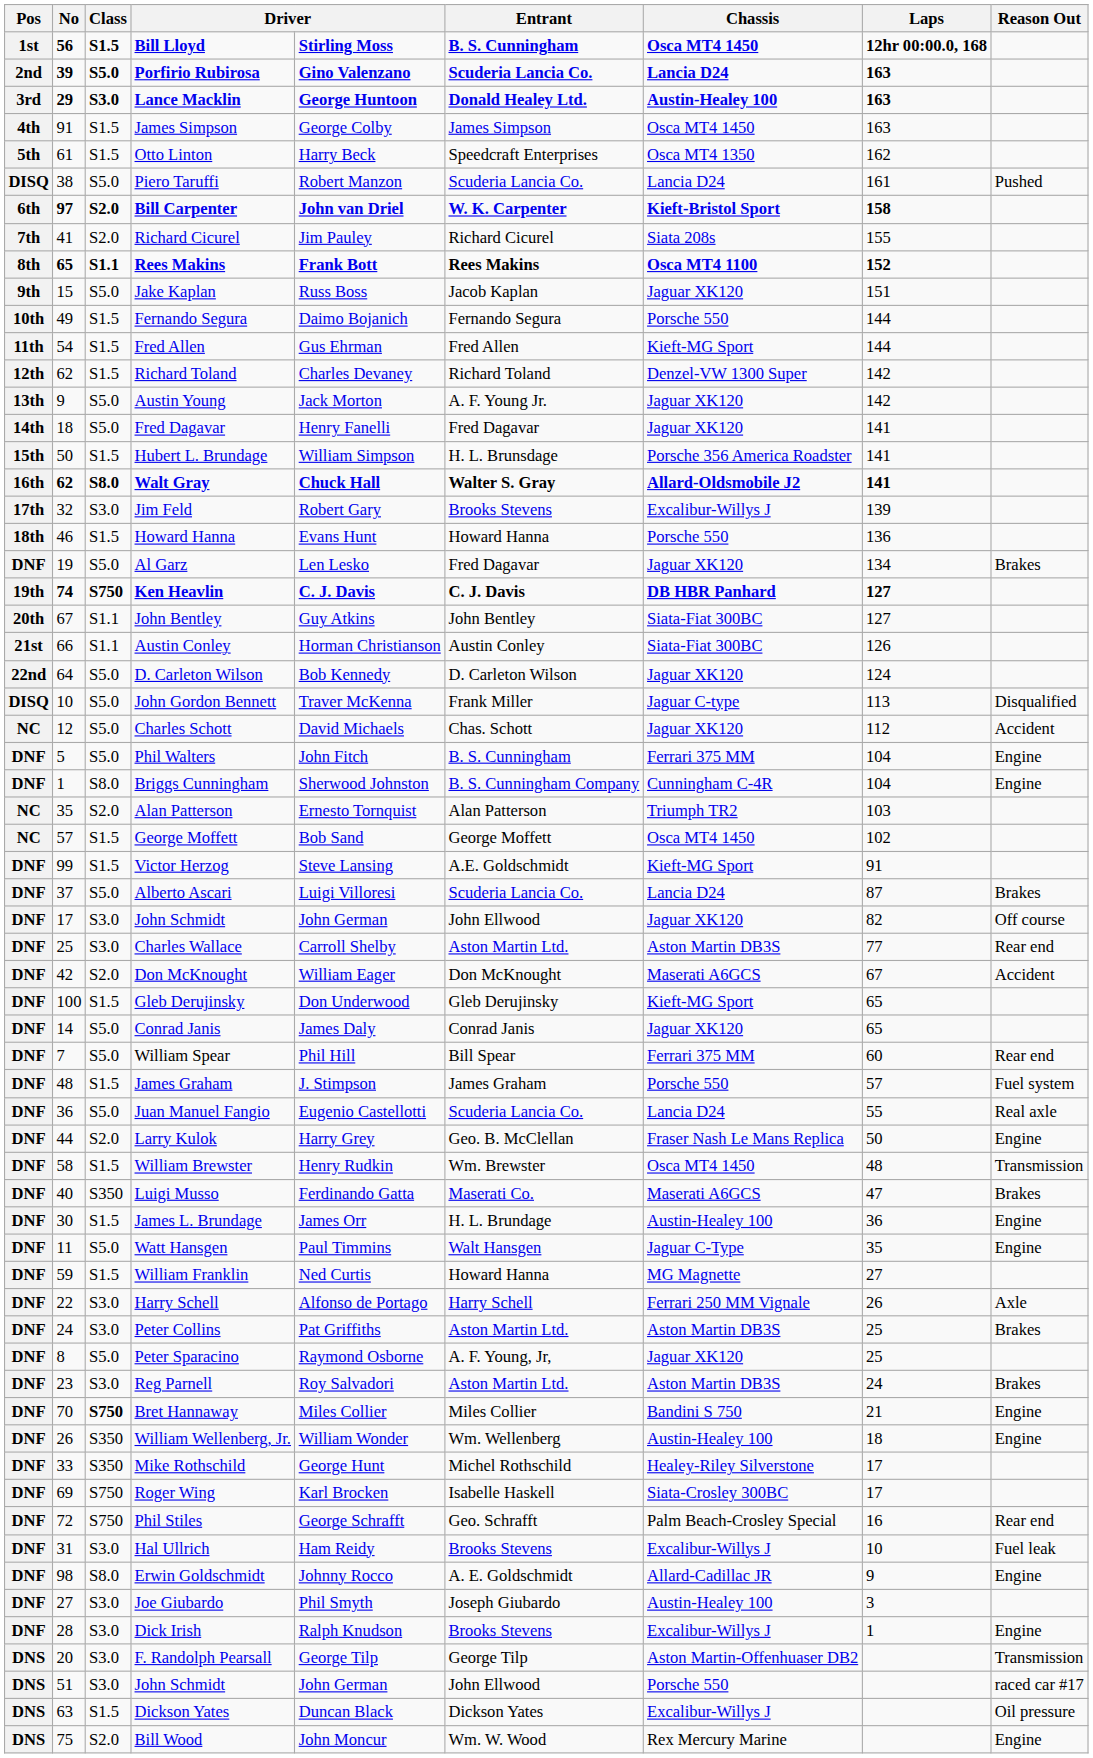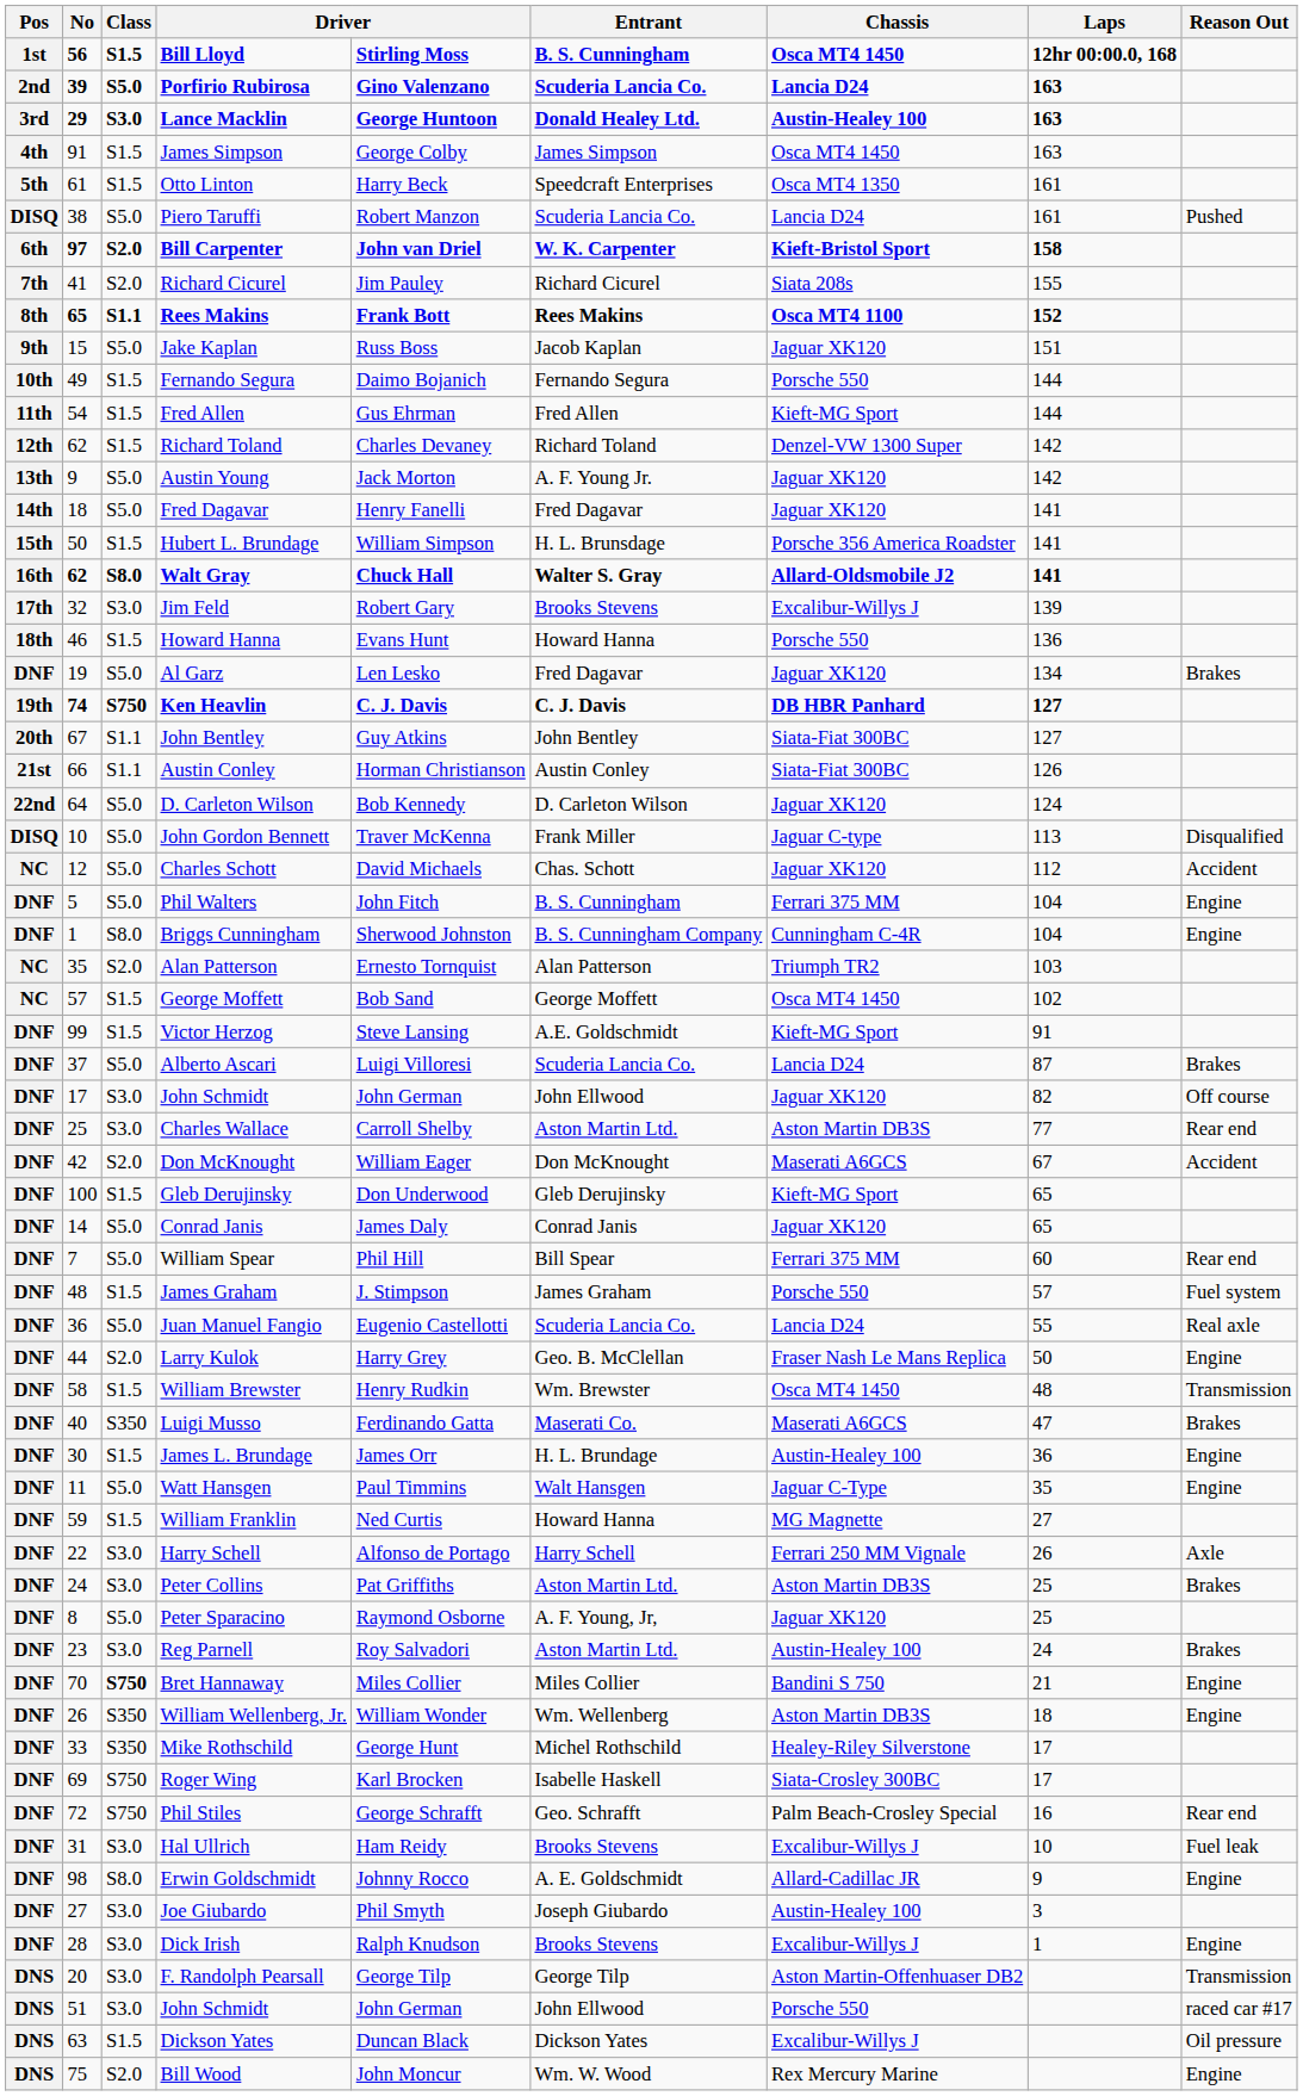 <table class="wikitable" style="font-size: 95%;">
 <tr>
 <th>Pos</th>
 <th>No</th>
 <th>Class</th>
 <th colspan=2>Driver</th>
 <th>Entrant</th>
 <th>Chassis</th>
 <th>Laps</th>
 <th>Reason Out</th>
 </tr>
 <tr>
 <th><strong>1st</strong></th>
 <td><strong>56</strong></td>
 <td><strong>S1.5</strong></td>
 <td> <strong><a href='#'>Bill Lloyd</a></strong></td>
 <td> <strong><a href='#'>Stirling Moss</a></strong></td>
 <td><strong><a href='#'>B. S. Cunningham</a></strong></td>
 <td><strong><a href='#'>Osca MT4 1450</a></strong></td>
 <td><strong>12hr 00:00.0, 168</strong></td>
 <td></td>
 </tr>
 <tr>
 <th><strong>2nd</strong></th>
 <td><strong>39</strong></td>
 <td><strong>S5.0</strong></td>
 <td> <strong><a href='#'>Porfirio Rubirosa</a></strong></td>
 <td> <strong><a href='#'>Gino Valenzano</a></strong></td>
 <td><strong><a href='#'>Scuderia Lancia Co.</a></strong></td>
 <td><strong><a href='#'>Lancia D24</a></strong></td>
 <td><strong>163</strong></td>
 <td></td>
 </tr>
 <tr>
 <th><strong>3rd</strong></th>
 <td><strong>29</strong></td>
 <td><strong>S3.0</strong></td>
 <td><strong> <a href='#'>Lance Macklin</a></strong></td>
 <td><strong> <a href='#'>George Huntoon</a></strong></td>
 <td><strong><a href='#'>Donald Healey Ltd.</a></strong></td>
 <td><strong><a href='#'>Austin-Healey 100</a></strong></td>
 <td><strong>163</strong></td>
 <td></td>
 </tr>
 <tr>
 <th>4th</th>
 <td>91</td>
 <td>S1.5</td>
 <td> <a href='#'>James Simpson</a></td>
 <td> <a href='#'>George Colby</a></td>
 <td><a href='#'>James Simpson</a></td>
 <td><a href='#'>Osca MT4 1450</a></td>
 <td>163</td>
 <td></td>
 </tr>
 <tr>
 <th>5th</th>
 <td>61</td>
 <td>S1.5</td>
 <td> <a href='#'>Otto Linton</a></td>
 <td> <a href='#'>Harry Beck</a></td>
 <td>Speedcraft Enterprises</td>
 <td><a href='#'>Osca MT4 1350</a></td>
-<td>162</td>
+<td>161</td>
 <td></td>
 </tr>
 <tr>
 <th>DISQ</th>
 <td>38</td>
 <td>S5.0</td>
 <td> <a href='#'>Piero Taruffi</a></td>
 <td> <a href='#'>Robert Manzon</a></td>
 <td><a href='#'>Scuderia Lancia Co.</a></td>
 <td><a href='#'>Lancia D24</a></td>
 <td>161</td>
 <td>Pushed</td>
 </tr>
 <tr>
 <th><strong>6th</strong></th>
 <td><strong>97</strong></td>
 <td><strong>S2.0</strong></td>
 <td> <strong><a href='#'>Bill Carpenter</a></strong></td>
 <td> <strong><a href='#'>John van Driel</a></strong></td>
 <td><strong><a href='#'>W. K. Carpenter</a></strong></td>
 <td><strong><a href='#'>Kieft-Bristol Sport</a></strong></td>
 <td><strong>158</strong></td>
 <td></td>
 </tr>
 <tr>
 <th>7th</th>
 <td>41</td>
 <td>S2.0</td>
 <td> <a href='#'>Richard Cicurel</a></td>
 <td> <a href='#'>Jim Pauley</a></td>
 <td>Richard Cicurel</td>
 <td><a href='#'>Siata 208s</a></td>
 <td>155</td>
 <td></td>
 </tr>
 <tr>
 <th><strong>8th</strong></th>
 <td><strong>65</strong></td>
 <td><strong>S1.1</strong></td>
 <td> <strong><a href='#'>Rees Makins</a></strong></td>
 <td> <strong><a href='#'>Frank Bott</a></strong></td>
 <td><strong>Rees Makins</strong></td>
 <td><strong><a href='#'>Osca MT4 1100</a></strong></td>
 <td><strong>152</strong></td>
 <td></td>
 </tr>
 <tr>
 <th>9th</th>
 <td>15</td>
 <td>S5.0</td>
 <td> <a href='#'>Jake Kaplan</a></td>
 <td> <a href='#'>Russ Boss</a></td>
 <td>Jacob Kaplan</td>
 <td><a href='#'>Jaguar XK120</a></td>
 <td>151</td>
 <td></td>
 </tr>
 <tr>
 <th>10th</th>
 <td>49</td>
 <td>S1.5</td>
 <td> <a href='#'>Fernando Segura</a></td>
 <td> <a href='#'>Daimo Bojanich</a></td>
 <td>Fernando Segura</td>
 <td><a href='#'>Porsche 550</a></td>
 <td>144</td>
 <td></td>
 </tr>
 <tr>
 <th>11th</th>
 <td>54</td>
 <td>S1.5</td>
 <td> <a href='#'>Fred Allen</a></td>
 <td> <a href='#'>Gus Ehrman</a></td>
 <td>Fred Allen</td>
 <td><a href='#'>Kieft-MG Sport</a></td>
 <td>144</td>
 <td></td>
 </tr>
 <tr>
 <th>12th</th>
 <td>62</td>
 <td>S1.5</td>
 <td> <a href='#'>Richard Toland</a></td>
 <td> <a href='#'>Charles Devaney</a></td>
 <td>Richard Toland</td>
 <td><a href='#'>Denzel-VW 1300 Super</a></td>
 <td>142</td>
 <td></td>
 </tr>
 <tr>
 <th>13th</th>
 <td>9</td>
 <td>S5.0</td>
 <td> <a href='#'>Austin Young</a></td>
 <td> <a href='#'>Jack Morton</a></td>
 <td>A. F. Young Jr.</td>
 <td><a href='#'>Jaguar XK120</a></td>
 <td>142</td>
 <td></td>
 </tr>
 <tr>
 <th>14th</th>
 <td>18</td>
 <td>S5.0</td>
 <td> <a href='#'>Fred Dagavar</a></td>
 <td> <a href='#'>Henry Fanelli</a></td>
 <td>Fred Dagavar</td>
 <td><a href='#'>Jaguar XK120</a></td>
 <td>141</td>
 <td></td>
 </tr>
 <tr>
 <th>15th</th>
 <td>50</td>
 <td>S1.5</td>
 <td> <a href='#'>Hubert L. Brundage</a></td>
 <td> <a href='#'>William Simpson</a></td>
 <td>H. L. Brunsdage</td>
 <td><a href='#'>Porsche 356 America Roadster</a></td>
 <td>141</td>
 <td></td>
 </tr>
 <tr>
 <th><strong>16th</strong></th>
 <td><strong>62</strong></td>
 <td><strong>S8.0</strong></td>
 <td> <strong><a href='#'>Walt Gray</a></strong></td>
 <td> <strong><a href='#'>Chuck Hall</a></strong></td>
 <td><strong>Walter S. Gray</strong></td>
 <td><strong><a href='#'>Allard-Oldsmobile J2</a></strong></td>
 <td><strong>141</strong></td>
 <td></td>
 </tr>
 <tr>
 <th>17th</th>
 <td>32</td>
 <td>S3.0</td>
 <td> <a href='#'>Jim Feld</a></td>
 <td> <a href='#'>Robert Gary</a></td>
 <td><a href='#'>Brooks Stevens</a></td>
 <td><a href='#'>Excalibur-Willys J</a></td>
 <td>139</td>
 <td></td>
 </tr>
 <tr>
 <th>18th</th>
 <td>46</td>
 <td>S1.5</td>
 <td> <a href='#'>Howard Hanna</a></td>
 <td> <a href='#'>Evans Hunt</a></td>
 <td>Howard Hanna</td>
 <td><a href='#'>Porsche 550</a></td>
 <td>136</td>
 <td></td>
 </tr>
 <tr>
 <th>DNF</th>
 <td>19</td>
 <td>S5.0</td>
 <td> <a href='#'>Al Garz</a></td>
 <td> <a href='#'>Len Lesko</a></td>
 <td>Fred Dagavar</td>
 <td><a href='#'>Jaguar XK120</a></td>
 <td>134</td>
 <td>Brakes</td>
 </tr>
 <tr>
 <th><strong>19th</strong></th>
 <td><strong>74</strong></td>
 <td><strong>S750</strong></td>
 <td> <strong><a href='#'>Ken Heavlin</a> </strong></td>
 <td> <strong><a href='#'>C. J. Davis</a></strong></td>
 <td><strong>C. J. Davis</strong></td>
 <td><strong> <a href='#'>DB HBR Panhard</a> </strong></td>
 <td><strong>127</strong></td>
 <td></td>
 </tr>
 <tr>
 <th>20th</th>
 <td>67</td>
 <td>S1.1</td>
 <td> <a href='#'>John Bentley</a></td>
 <td> <a href='#'>Guy Atkins</a></td>
 <td>John Bentley</td>
 <td><a href='#'>Siata-Fiat 300BC</a></td>
 <td>127</td>
 <td></td>
 </tr>
 <tr>
 <th>21st</th>
 <td>66</td>
 <td>S1.1</td>
 <td> <a href='#'>Austin Conley</a></td>
 <td> <a href='#'>Horman Christianson</a></td>
 <td>Austin Conley</td>
 <td><a href='#'>Siata-Fiat 300BC</a></td>
 <td>126</td>
 <td></td>
 </tr>
 <tr>
 <th>22nd</th>
 <td>64</td>
 <td>S5.0</td>
 <td> <a href='#'>D. Carleton Wilson</a></td>
 <td> <a href='#'>Bob Kennedy</a></td>
 <td>D. Carleton Wilson</td>
 <td><a href='#'>Jaguar XK120</a></td>
 <td>124</td>
 <td></td>
 </tr>
 <tr>
 <th>DISQ</th>
 <td>10</td>
 <td>S5.0</td>
 <td> <a href='#'>John Gordon Bennett</a></td>
 <td> <a href='#'>Traver McKenna</a></td>
 <td>Frank Miller</td>
 <td><a href='#'>Jaguar C-type</a></td>
 <td>113</td>
 <td>Disqualified</td>
 </tr>
 <tr>
 <th>NC</th>
 <td>12</td>
 <td>S5.0</td>
 <td> <a href='#'>Charles Schott</a></td>
 <td> <a href='#'>David Michaels</a></td>
 <td>Chas. Schott</td>
 <td><a href='#'>Jaguar XK120</a></td>
 <td>112</td>
 <td>Accident</td>
 </tr>
 <tr>
 <th>DNF</th>
 <td>5</td>
 <td>S5.0</td>
 <td> <a href='#'>Phil Walters</a></td>
 <td> <a href='#'>John Fitch</a></td>
 <td><a href='#'>B. S. Cunningham</a></td>
 <td><a href='#'>Ferrari 375 MM</a></td>
 <td>104</td>
 <td>Engine</td>
 </tr>
 <tr>
 <th>DNF</th>
 <td>1</td>
 <td>S8.0</td>
 <td> <a href='#'>Briggs Cunningham</a></td>
 <td> <a href='#'>Sherwood Johnston</a></td>
 <td><a href='#'>B. S. Cunningham Company</a></td>
 <td><a href='#'>Cunningham C-4R</a></td>
 <td>104</td>
 <td>Engine</td>
 </tr>
 <tr>
 <th>NC</th>
 <td>35</td>
 <td>S2.0</td>
 <td> <a href='#'>Alan Patterson</a></td>
 <td> <a href='#'>Ernesto Tornquist</a></td>
 <td>Alan Patterson</td>
 <td><a href='#'>Triumph TR2</a></td>
 <td>103</td>
 <td></td>
 </tr>
 <tr>
 <th>NC</th>
 <td>57</td>
 <td>S1.5</td>
 <td> <a href='#'>George Moffett</a></td>
 <td> <a href='#'>Bob Sand</a></td>
 <td>George Moffett</td>
 <td><a href='#'>Osca MT4 1450</a></td>
 <td>102</td>
 <td></td>
 </tr>
 <tr>
 <th>DNF</th>
 <td>99</td>
 <td>S1.5</td>
 <td> <a href='#'>Victor Herzog</a></td>
 <td> <a href='#'>Steve Lansing</a></td>
 <td>A.E. Goldschmidt</td>
 <td><a href='#'>Kieft-MG Sport</a></td>
 <td>91</td>
 <td></td>
 </tr>
 <tr>
 <th>DNF</th>
 <td>37</td>
 <td>S5.0</td>
 <td> <a href='#'>Alberto Ascari</a></td>
 <td> <a href='#'>Luigi Villoresi</a></td>
 <td><a href='#'>Scuderia Lancia Co.</a></td>
 <td><a href='#'>Lancia D24</a></td>
 <td>87</td>
 <td>Brakes</td>
 </tr>
 <tr>
 <th>DNF</th>
 <td>17</td>
 <td>S3.0</td>
 <td> <a href='#'>John Schmidt</a></td>
 <td> <a href='#'>John German</a></td>
 <td>John Ellwood</td>
 <td><a href='#'>Jaguar XK120</a></td>
 <td>82</td>
 <td>Off course</td>
 </tr>
 <tr>
 <th>DNF</th>
 <td>25</td>
 <td>S3.0</td>
 <td> <a href='#'>Charles Wallace</a></td>
 <td> <a href='#'>Carroll Shelby</a></td>
 <td><a href='#'>Aston Martin Ltd.</a></td>
 <td><a href='#'>Aston Martin DB3S</a></td>
 <td>77</td>
 <td>Rear end</td>
 </tr>
 <tr>
 <th>DNF</th>
 <td>42</td>
 <td>S2.0</td>
 <td> <a href='#'>Don McKnought</a></td>
 <td> <a href='#'>William Eager</a></td>
 <td>Don McKnought</td>
 <td><a href='#'>Maserati A6GCS</a></td>
 <td>67</td>
 <td>Accident</td>
 </tr>
 <tr>
 <th>DNF</th>
 <td>100</td>
 <td>S1.5</td>
 <td> <a href='#'>Gleb Derujinsky</a></td>
 <td> <a href='#'>Don Underwood</a></td>
 <td>Gleb Derujinsky</td>
 <td><a href='#'>Kieft-MG Sport</a></td>
 <td>65</td>
 <td></td>
 </tr>
 <tr>
 <th>DNF</th>
 <td>14</td>
 <td>S5.0</td>
 <td> <a href='#'>Conrad Janis</a></td>
 <td> <a href='#'>James Daly</a></td>
 <td>Conrad Janis</td>
 <td><a href='#'>Jaguar XK120</a></td>
 <td>65</td>
 <td></td>
 </tr>
 <tr>
 <th>DNF</th>
 <td>7</td>
 <td>S5.0</td>
 <td> William Spear</td>
 <td> <a href='#'>Phil Hill</a></td>
 <td>Bill Spear</td>
 <td><a href='#'>Ferrari 375 MM</a></td>
 <td>60</td>
 <td>Rear end</td>
 </tr>
 <tr>
 <th>DNF</th>
 <td>48</td>
 <td>S1.5</td>
 <td> <a href='#'>James Graham</a></td>
 <td> <a href='#'>J. Stimpson</a></td>
 <td>James Graham</td>
 <td><a href='#'>Porsche 550</a></td>
 <td>57</td>
 <td>Fuel system</td>
 </tr>
 <tr>
 <th>DNF</th>
 <td>36</td>
 <td>S5.0</td>
 <td> <a href='#'>Juan Manuel Fangio</a></td>
 <td> <a href='#'>Eugenio Castellotti</a></td>
 <td><a href='#'>Scuderia Lancia Co.</a></td>
 <td><a href='#'>Lancia D24</a></td>
 <td>55</td>
 <td>Real axle</td>
 </tr>
 <tr>
 <th>DNF</th>
 <td>44</td>
 <td>S2.0</td>
 <td> <a href='#'>Larry Kulok</a></td>
 <td> <a href='#'>Harry Grey</a></td>
 <td>Geo. B. McClellan</td>
 <td><a href='#'>Fraser Nash Le Mans Replica</a></td>
 <td>50</td>
 <td>Engine</td>
 </tr>
 <tr>
 <th>DNF</th>
 <td>58</td>
 <td>S1.5</td>
 <td> <a href='#'>William Brewster</a></td>
 <td> <a href='#'>Henry Rudkin</a></td>
 <td>Wm. Brewster</td>
 <td><a href='#'>Osca MT4 1450</a></td>
 <td>48</td>
 <td>Transmission</td>
 </tr>
 <tr>
 <th>DNF</th>
 <td>40</td>
 <td>S350</td>
 <td> <a href='#'>Luigi Musso</a></td>
 <td> <a href='#'>Ferdinando Gatta</a></td>
 <td><a href='#'>Maserati Co.</a></td>
 <td><a href='#'>Maserati A6GCS</a></td>
 <td>47</td>
 <td>Brakes</td>
 </tr>
 <tr>
 <th>DNF</th>
 <td>30</td>
 <td>S1.5</td>
 <td> <a href='#'>James L. Brundage</a></td>
 <td> <a href='#'>James Orr</a></td>
 <td>H. L. Brundage</td>
 <td><a href='#'>Austin-Healey 100</a></td>
 <td>36</td>
 <td>Engine</td>
 </tr>
 <tr>
 <th>DNF</th>
 <td>11</td>
 <td>S5.0</td>
 <td> <a href='#'>Watt Hansgen</a></td>
 <td> <a href='#'>Paul Timmins</a></td>
 <td><a href='#'>Walt Hansgen</a></td>
 <td><a href='#'>Jaguar C-Type</a></td>
 <td>35</td>
 <td>Engine</td>
 </tr>
 <tr>
 <th>DNF</th>
 <td>59</td>
 <td>S1.5</td>
 <td> <a href='#'>William Franklin</a></td>
 <td> <a href='#'>Ned Curtis</a></td>
 <td>Howard Hanna</td>
 <td><a href='#'>MG Magnette</a></td>
 <td>27</td>
 <td></td>
 </tr>
 <tr>
 <th>DNF</th>
 <td>22</td>
 <td>S3.0</td>
 <td> <a href='#'>Harry Schell</a></td>
 <td> <a href='#'>Alfonso de Portago</a></td>
 <td><a href='#'>Harry Schell</a></td>
 <td><a href='#'>Ferrari 250 MM Vignale</a></td>
 <td>26</td>
 <td>Axle</td>
 </tr>
 <tr>
 <th>DNF</th>
 <td>24</td>
 <td>S3.0</td>
 <td> <a href='#'>Peter Collins</a></td>
 <td> <a href='#'>Pat Griffiths</a></td>
 <td><a href='#'>Aston Martin Ltd.</a></td>
 <td><a href='#'>Aston Martin DB3S</a></td>
 <td>25</td>
 <td>Brakes</td>
 </tr>
 <tr>
 <th>DNF</th>
 <td>8</td>
 <td>S5.0</td>
 <td> <a href='#'>Peter Sparacino</a></td>
 <td> <a href='#'>Raymond Osborne</a></td>
 <td>A. F. Young, Jr,</td>
 <td><a href='#'>Jaguar XK120</a></td>
 <td>25</td>
 <td></td>
 </tr>
 <tr>
 <th>DNF</th>
 <td>23</td>
 <td>S3.0</td>
 <td> <a href='#'>Reg Parnell</a></td>
 <td> <a href='#'>Roy Salvadori</a></td>
 <td><a href='#'>Aston Martin Ltd.</a></td>
-<td><a href='#'>Aston Martin DB3S</a></td>
+<td><a href='#'>Austin-Healey 100</a></td>
 <td>24</td>
 <td>Brakes</td>
 </tr>
 <tr>
 <th>DNF</th>
 <td>70</td>
 <td><strong>S750</strong></td>
 <td> <a href='#'>Bret Hannaway</a></td>
 <td> <a href='#'>Miles Collier</a></td>
 <td>Miles Collier</td>
 <td><a href='#'>Bandini S 750</a></td>
 <td>21</td>
 <td>Engine</td>
 </tr>
 <tr>
 <th>DNF</th>
 <td>26</td>
 <td>S350</td>
 <td> <a href='#'>William Wellenberg, Jr.</a></td>
 <td> <a href='#'>William Wonder</a></td>
 <td>Wm. Wellenberg</td>
-<td><a href='#'>Austin-Healey 100</a></td>
+<td><a href='#'>Aston Martin DB3S</a></td>
 <td>18</td>
 <td>Engine</td>
 </tr>
 <tr>
 <th>DNF</th>
 <td>33</td>
 <td>S350</td>
 <td> <a href='#'>Mike Rothschild</a></td>
 <td> <a href='#'>George Hunt</a></td>
 <td>Michel Rothschild</td>
 <td><a href='#'>Healey-Riley Silverstone</a></td>
 <td>17</td>
 <td></td>
 </tr>
 <tr>
 <th>DNF</th>
 <td>69</td>
 <td>S750</td>
 <td> <a href='#'>Roger Wing</a></td>
 <td> <a href='#'>Karl Brocken</a></td>
 <td>Isabelle Haskell</td>
 <td><a href='#'>Siata-Crosley 300BC</a></td>
 <td>17</td>
 <td></td>
 </tr>
 <tr>
 <th>DNF</th>
 <td>72</td>
 <td>S750</td>
 <td> <a href='#'>Phil Stiles</a></td>
 <td> <a href='#'>George Schrafft</a></td>
 <td>Geo. Schrafft</td>
 <td>Palm Beach-Crosley Special</td>
 <td>16</td>
 <td>Rear end</td>
 </tr>
 <tr>
 <th>DNF</th>
 <td>31</td>
 <td>S3.0</td>
 <td> <a href='#'>Hal Ullrich</a></td>
 <td> <a href='#'>Ham Reidy</a></td>
 <td><a href='#'>Brooks Stevens</a></td>
 <td><a href='#'>Excalibur-Willys J</a></td>
 <td>10</td>
 <td>Fuel leak</td>
 </tr>
 <tr>
 <th>DNF</th>
 <td>98</td>
 <td>S8.0</td>
 <td> <a href='#'>Erwin Goldschmidt</a></td>
 <td> <a href='#'>Johnny Rocco</a></td>
 <td>A. E. Goldschmidt</td>
 <td><a href='#'>Allard-Cadillac JR</a></td>
 <td>9</td>
 <td>Engine</td>
 </tr>
 <tr>
 <th>DNF</th>
 <td>27</td>
 <td>S3.0</td>
 <td> <a href='#'>Joe Giubardo</a></td>
 <td> <a href='#'>Phil Smyth</a></td>
 <td>Joseph Giubardo</td>
 <td><a href='#'>Austin-Healey 100</a></td>
 <td>3</td>
 <td></td>
 </tr>
 <tr>
 <th>DNF</th>
 <td>28</td>
 <td>S3.0</td>
 <td> <a href='#'>Dick Irish</a></td>
 <td> <a href='#'>Ralph Knudson</a></td>
 <td><a href='#'>Brooks Stevens</a></td>
 <td><a href='#'>Excalibur-Willys J</a></td>
 <td>1</td>
 <td>Engine</td>
 </tr>
 <tr>
 <th>DNS</th>
 <td>20</td>
 <td>S3.0</td>
 <td> <a href='#'>F. Randolph Pearsall</a></td>
 <td> <a href='#'>George Tilp</a></td>
 <td>George Tilp</td>
 <td><a href='#'>Aston Martin-Offenhuaser DB2</a></td>
 <td></td>
 <td>Transmission</td>
 </tr>
 <tr>
 <th>DNS</th>
 <td>51</td>
 <td>S3.0</td>
 <td> <a href='#'>John Schmidt</a></td>
 <td> <a href='#'>John German</a></td>
 <td>John Ellwood</td>
 <td><a href='#'>Porsche 550</a></td>
 <td></td>
 <td>raced car #17</td>
 </tr>
 <tr>
 <th>DNS</th>
 <td>63</td>
 <td>S1.5</td>
 <td> <a href='#'>Dickson Yates</a></td>
 <td> <a href='#'>Duncan Black</a></td>
 <td>Dickson Yates</td>
 <td><a href='#'>Excalibur-Willys J</a></td>
 <td></td>
 <td>Oil pressure</td>
 </tr>
 <tr>
 <th>DNS</th>
 <td>75</td>
 <td>S2.0</td>
 <td> <a href='#'>Bill Wood</a></td>
 <td> <a href='#'>John Moncur</a></td>
 <td>Wm. W. Wood</td>
 <td>Rex Mercury Marine</td>
 <td></td>
 <td>Engine</td>
 </tr>
 </table>
